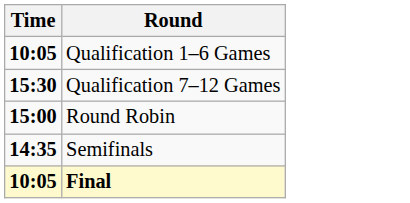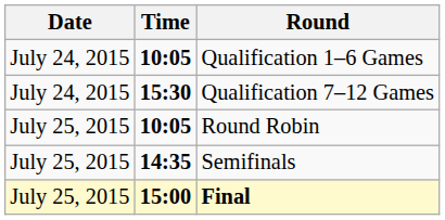 <table class="wikitable">
 <tr>
+<th>Date</th>
 <th>Time</th>
 <th>Round</th>
 </tr>
 <tr>
+<td>July 24, 2015</td>
 <td><strong>10:05</strong></td>
 <td>Qualification 1–6 Games</td>
 </tr>
 <tr>
+<td>July 24, 2015</td>
 <td><strong>15:30</strong></td>
 <td>Qualification 7–12 Games</td>
 </tr>
 <tr>
-<td><strong>15:00</strong></td>
+<td>July 25, 2015</td>
+<td><strong>10:05</strong></td>
 <td>Round Robin</td>
 </tr>
 <tr>
+<td>July 25, 2015</td>
 <td><strong>14:35</strong></td>
 <td>Semifinals</td>
 </tr>
 <tr style=background:lemonchiffon>
-<td><strong>10:05</strong></td>
+<td>July 25, 2015</td>
+<td><strong>15:00</strong></td>
 <td><strong>Final</strong></td>
 </tr>
 </table>
